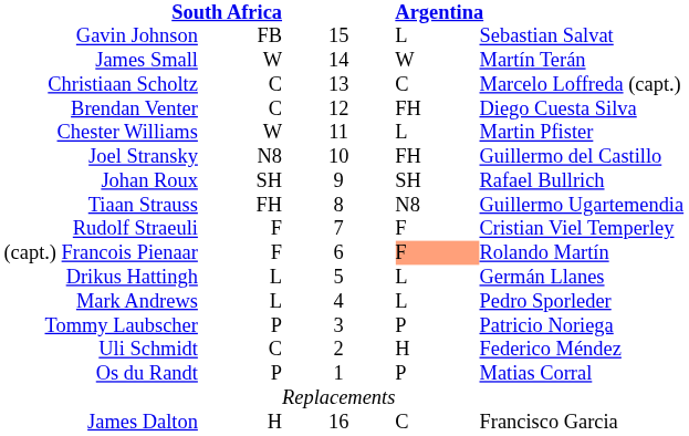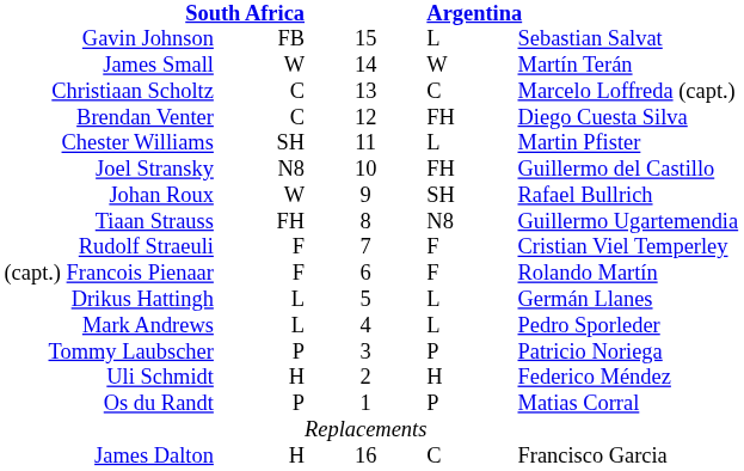 <table width="100%" style="font-size: 90%; " cellspacing="0" cellpadding="0" align=center>
 <tr>
 <td width=41%; text-align=right></td>
 <td width=3%; text-align:right></td>
 <td width=4%; text-align:center></td>
 <td width=3%; text-align:left></td>
 <td width=49%; text-align:left></td>
 </tr>
 <tr>
 <td colspan=2; align=right><strong><a href='#'>South Africa</a></strong></td>
 <td></td>
 <td colspan=2;><strong><a href='#'>Argentina</a></strong></td>
 </tr>
 <tr>
 <td align=right><a href='#'>Gavin Johnson</a></td>
 <td align=right>FB</td>
 <td align=center>15</td>
 <td>L</td>
 <td><a href='#'>Sebastian Salvat</a></td>
 </tr>
 <tr>
 <td align=right><a href='#'>James Small</a></td>
 <td align=right>W</td>
 <td align=center>14</td>
 <td>W</td>
 <td><a href='#'>Martín Terán</a></td>
 </tr>
 <tr>
 <td align=right><a href='#'>Christiaan Scholtz</a></td>
 <td align=right>C</td>
 <td align=center>13</td>
 <td>C</td>
 <td><a href='#'>Marcelo Loffreda</a> (capt.)</td>
 </tr>
 <tr>
 <td align=right><a href='#'>Brendan Venter</a></td>
 <td align=right>C</td>
 <td align=center>12</td>
 <td>FH</td>
 <td><a href='#'>Diego Cuesta Silva</a></td>
 </tr>
 <tr>
 <td align=right><a href='#'>Chester Williams</a></td>
-<td align=right>W</td>
+<td align=right>SH</td>
 <td align=center>11</td>
 <td>L</td>
 <td><a href='#'>Martin Pfister</a></td>
 </tr>
 <tr>
 <td align=right><a href='#'>Joel Stransky</a></td>
 <td align=right>N8</td>
 <td align=center>10</td>
 <td>FH</td>
 <td><a href='#'>Guillermo del Castillo</a></td>
 </tr>
 <tr>
 <td align=right><a href='#'>Johan Roux</a></td>
-<td align=right>SH</td>
+<td align=right>W</td>
 <td align=center>9</td>
 <td>SH</td>
 <td><a href='#'>Rafael Bullrich</a></td>
 </tr>
 <tr>
 <td align=right><a href='#'>Tiaan Strauss</a></td>
 <td align=right>FH</td>
 <td align=center>8</td>
 <td>N8</td>
 <td><a href='#'>Guillermo Ugartemendia</a></td>
 </tr>
 <tr>
 <td align=right><a href='#'>Rudolf Straeuli</a></td>
 <td align=right>F</td>
 <td align=center>7</td>
 <td>F</td>
 <td><a href='#'>Cristian Viel Temperley</a></td>
 </tr>
 <tr>
 <td align=right>(capt.) <a href='#'>Francois Pienaar</a></td>
 <td align=right>F</td>
 <td align=center>6</td>
-<td style="background: lightsalmon;">F</td>
+<td>F</td>
 <td><a href='#'>Rolando Martín</a></td>
 </tr>
 <tr>
 <td align=right><a href='#'>Drikus Hattingh</a></td>
 <td align=right>L</td>
 <td align=center>5</td>
 <td>L</td>
 <td><a href='#'>Germán Llanes</a></td>
 </tr>
 <tr>
 <td align=right><a href='#'>Mark Andrews</a></td>
 <td align=right>L</td>
 <td align=center>4</td>
 <td>L</td>
 <td><a href='#'>Pedro Sporleder</a></td>
 </tr>
 <tr>
 <td align=right><a href='#'>Tommy Laubscher</a></td>
 <td align=right>P</td>
 <td align=center>3</td>
 <td>P</td>
 <td><a href='#'>Patricio Noriega</a></td>
 </tr>
 <tr>
 <td align=right><a href='#'>Uli Schmidt</a></td>
-<td align=right>C</td>
+<td align=right>H</td>
 <td align=center>2</td>
 <td>H</td>
 <td><a href='#'>Federico Méndez</a></td>
 </tr>
 <tr>
 <td align=right><a href='#'>Os du Randt</a></td>
 <td align=right>P</td>
 <td align=center>1</td>
 <td>P</td>
 <td><a href='#'>Matias Corral</a></td>
 </tr>
 <tr>
 <td></td>
 <td></td>
 <td align=center><em>Replacements</em></td>
 <td></td>
 <td></td>
 </tr>
 <tr>
 <td align=right><a href='#'>James Dalton</a></td>
 <td align=right>H</td>
 <td align=center>16</td>
 <td>C</td>
 <td>Francisco Garcia</td>
 </tr>
 </table>
